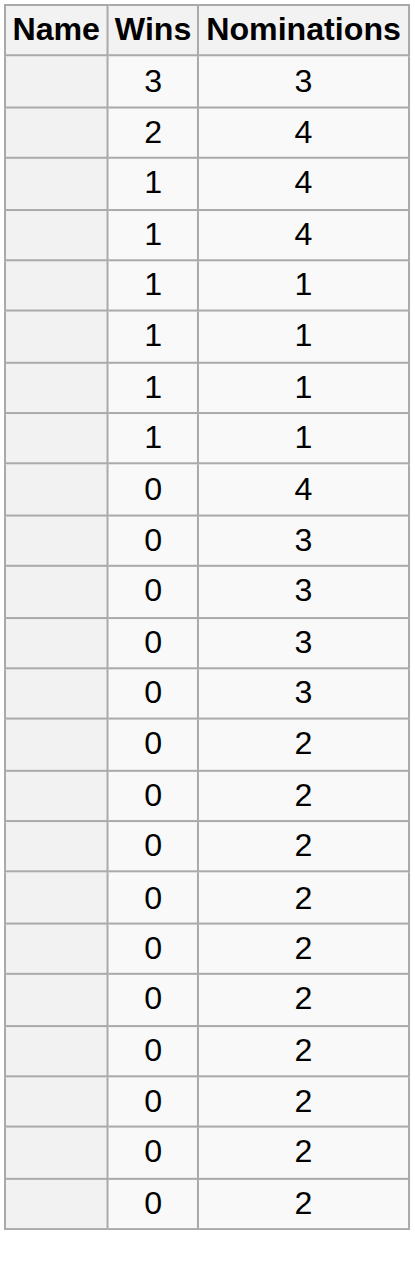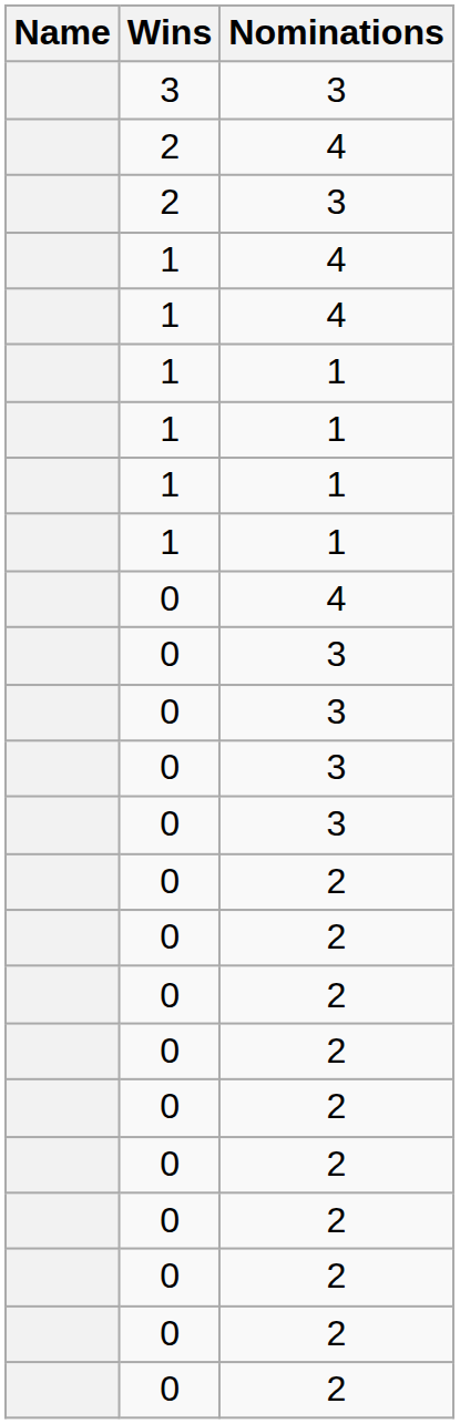 <table class="sortable wikitable plainrowheaders" style="text-align:center">
 <tr>
 <th scope=col>Name</th>
 <th scope=col data-sort-type="number">Wins</th>
 <th scope=col data-sort-type="number">Nominations</th>
 </tr>
 <tr>
 <th scope=row></th>
 <td>3</td>
 <td>3</td>
 </tr>
 <tr>
 <th scope=row></th>
 <td>2</td>
 <td>4</td>
+</tr>
+<tr>
+<th scope=row></th>
+<td>2</td>
+<td>3</td>
 </tr>
 <tr>
 <th scope=row></th>
 <td>1</td>
 <td>4</td>
 </tr>
 <tr>
 <th scope=row></th>
 <td>1</td>
 <td>4</td>
 </tr>
 <tr>
 <th scope=row></th>
 <td>1</td>
 <td>1</td>
 </tr>
 <tr>
 <th scope=row></th>
 <td>1</td>
 <td>1</td>
 </tr>
 <tr>
 <th scope=row></th>
 <td>1</td>
 <td>1</td>
 </tr>
 <tr>
 <th scope=row></th>
 <td>1</td>
 <td>1</td>
 </tr>
 <tr>
 <th scope=row></th>
 <td>0</td>
 <td>4</td>
 </tr>
 <tr>
 <th scope=row></th>
 <td>0</td>
 <td>3</td>
 </tr>
 <tr>
 <th scope=row></th>
 <td>0</td>
 <td>3</td>
 </tr>
 <tr>
 <th scope=row></th>
 <td>0</td>
 <td>3</td>
 </tr>
 <tr>
 <th scope=row></th>
 <td>0</td>
 <td>3</td>
 </tr>
 <tr>
 <th scope=row></th>
 <td>0</td>
 <td>2</td>
 </tr>
 <tr>
 <th scope=row></th>
 <td>0</td>
 <td>2</td>
 </tr>
 <tr>
 <th scope=row></th>
 <td>0</td>
 <td>2</td>
 </tr>
 <tr>
 <th scope=row></th>
 <td>0</td>
 <td>2</td>
 </tr>
 <tr>
 <th scope=row></th>
 <td>0</td>
 <td>2</td>
 </tr>
 <tr>
 <th scope=row></th>
 <td>0</td>
 <td>2</td>
 </tr>
 <tr>
 <th scope=row></th>
 <td>0</td>
 <td>2</td>
 </tr>
 <tr>
 <th scope=row></th>
 <td>0</td>
 <td>2</td>
 </tr>
 <tr>
 <th scope=row></th>
 <td>0</td>
 <td>2</td>
 </tr>
 <tr>
 <th scope=row></th>
 <td>0</td>
 <td>2</td>
 </tr>
 </table>
